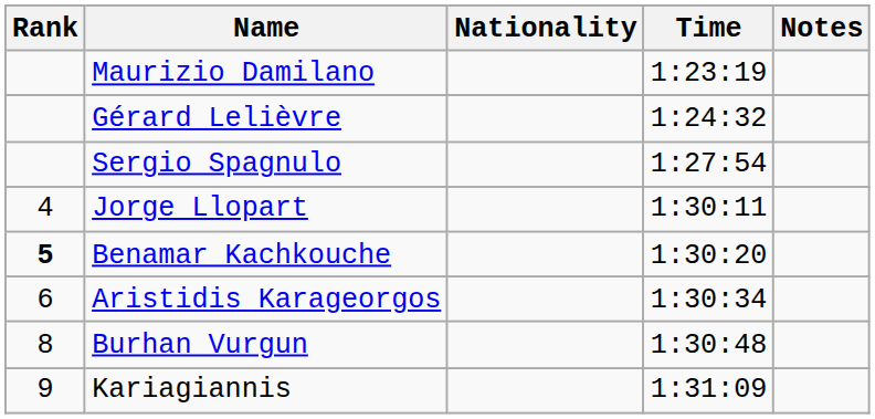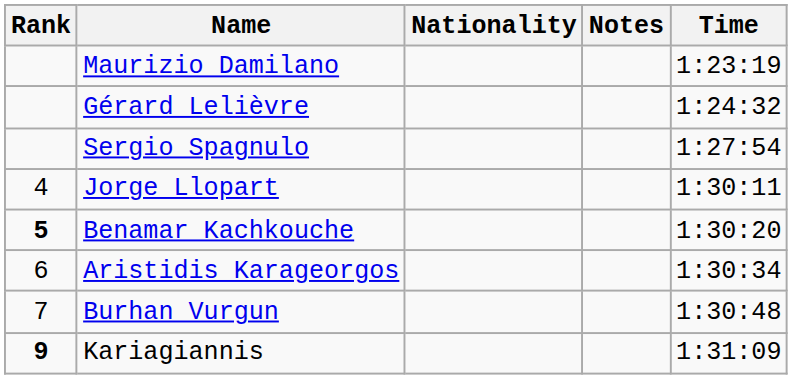 <table class="wikitable sortable" style="text-align:center">
 <tr>
 <th>Rank</th>
 <th>Name</th>
 <th>Nationality</th>
+<th>Notes</th>
 <th>Time</th>
-<th>Notes</th>
 </tr>
 <tr>
 <td></td>
 <td align=left><a href='#'>Maurizio Damilano</a></td>
 <td align=left></td>
+<td></td>
 <td>1:23:19</td>
-<td></td>
 </tr>
 <tr>
 <td></td>
 <td align=left><a href='#'>Gérard Lelièvre</a></td>
 <td align=left></td>
+<td></td>
 <td>1:24:32</td>
-<td></td>
 </tr>
 <tr>
 <td></td>
 <td align=left><a href='#'>Sergio Spagnulo</a></td>
 <td align=left></td>
+<td></td>
 <td>1:27:54</td>
-<td></td>
 </tr>
 <tr>
 <td>4</td>
 <td align=left><a href='#'>Jorge Llopart</a></td>
 <td align=left></td>
+<td></td>
 <td>1:30:11</td>
-<td></td>
 </tr>
 <tr>
 <td><strong>5</strong></td>
 <td align=left><a href='#'>Benamar Kachkouche</a></td>
 <td align=left></td>
+<td></td>
 <td>1:30:20</td>
-<td></td>
 </tr>
 <tr>
 <td>6</td>
 <td align=left><a href='#'>Aristidis Karageorgos</a></td>
 <td align=left></td>
+<td></td>
 <td>1:30:34</td>
-<td></td>
 </tr>
 <tr>
-<td>8</td>
+<td>7</td>
 <td align=left><a href='#'>Burhan Vurgun</a></td>
 <td align=left></td>
+<td></td>
 <td>1:30:48</td>
-<td></td>
 </tr>
 <tr>
-<td>9</td>
+<td><strong>9</strong></td>
 <td align=left>Kariagiannis</td>
 <td align=left></td>
+<td></td>
 <td>1:31:09</td>
-<td></td>
 </tr>
 </table>
